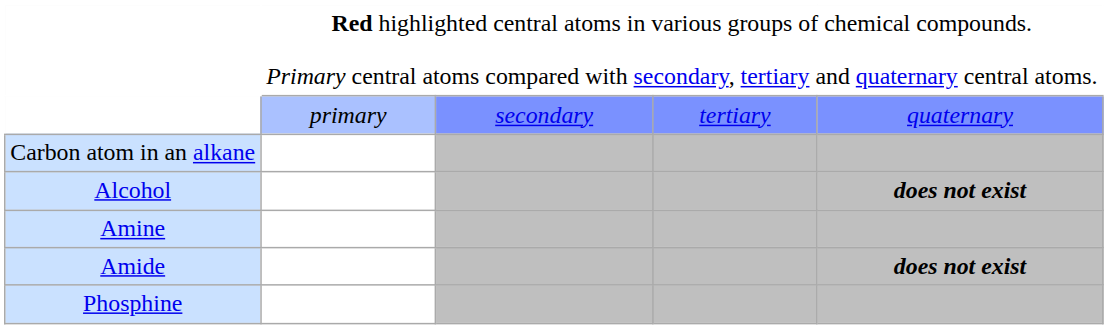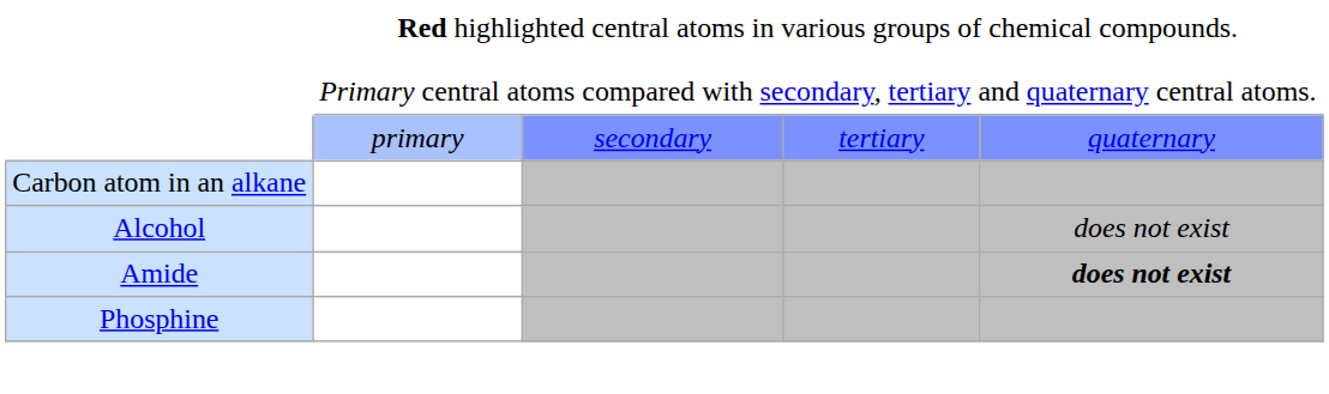 <table class="wikitable"  style="text-align:center" |>
 <tr>
 <td style="border-color:white; background-color:white"></td>
 <td colspan="4" style="border-top-color:white; border-left-color:white; border-right-color:white; background-color:white"><span><strong>Red</strong></span> highlighted central atoms in various groups of chemical compounds.<br><br><em>Primary</em> central atoms compared with <a href='#'>secondary</a>, <a href='#'>tertiary</a> and <a href='#'>quaternary</a> central atoms.</td>
 </tr>
 <tr>
 <td style="border-left-color:white; border-top-color:white; background-color:white"></td>
 <td style="background-color:#AAC1FF"><em>primary</em></td>
 <td style="background-color:#7A91FF"><a href='#'><em>secondary</em></a></td>
 <td style="background-color:#7A91FF"><a href='#'><em>tertiary</em></a></td>
 <td style="background-color:#7A91FF"><a href='#'><em>quaternary</em></a></td>
 </tr>
 <tr>
 <td style="background-color:#CAE1FF">Carbon atom in an <a href='#'>alkane</a></td>
 <td style="background-color:#FFFFFF"></td>
 <td style="background-color:#BFBFBF"></td>
 <td style="background-color:#BFBFBF"></td>
 <td style="background-color:#BFBFBF"></td>
 </tr>
 <tr>
 <td style="background-color:#CAE1FF"><a href='#'>Alcohol</a></td>
 <td style="background-color:#FFFFFF"></td>
 <td style="background-color:#BFBFBF"></td>
 <td style="background-color:#BFBFBF"></td>
-<td style="background-color:#BFBFBF"><strong><em>does not exist</em></strong></td>
-</tr>
-<tr>
-<td style="background-color:#CAE1FF"><a href='#'>Amine</a></td>
-<td style="background-color:#FFFFFF"></td>
-<td style="background-color:#BFBFBF"></td>
-<td style="background-color:#BFBFBF"></td>
-<td style="background-color:#BFBFBF"></td>
+<td style="background-color:#BFBFBF"><em>does not exist</em></td>
 </tr>
 <tr>
 <td style="background-color:#CAE1FF"><a href='#'>Amide</a></td>
 <td style="background-color:#FFFFFF"></td>
 <td style="background-color:#BFBFBF"></td>
 <td style="background-color:#BFBFBF"></td>
 <td style="background-color:#BFBFBF"><strong><em>does not exist</em></strong></td>
 </tr>
 <tr>
 <td style="background-color:#CAE1FF"><a href='#'>Phosphine</a></td>
 <td style="background-color:#FFFFFF"></td>
 <td style="background-color:#BFBFBF"></td>
 <td style="background-color:#BFBFBF"></td>
 <td style="background-color:#BFBFBF"></td>
 </tr>
 </table>
